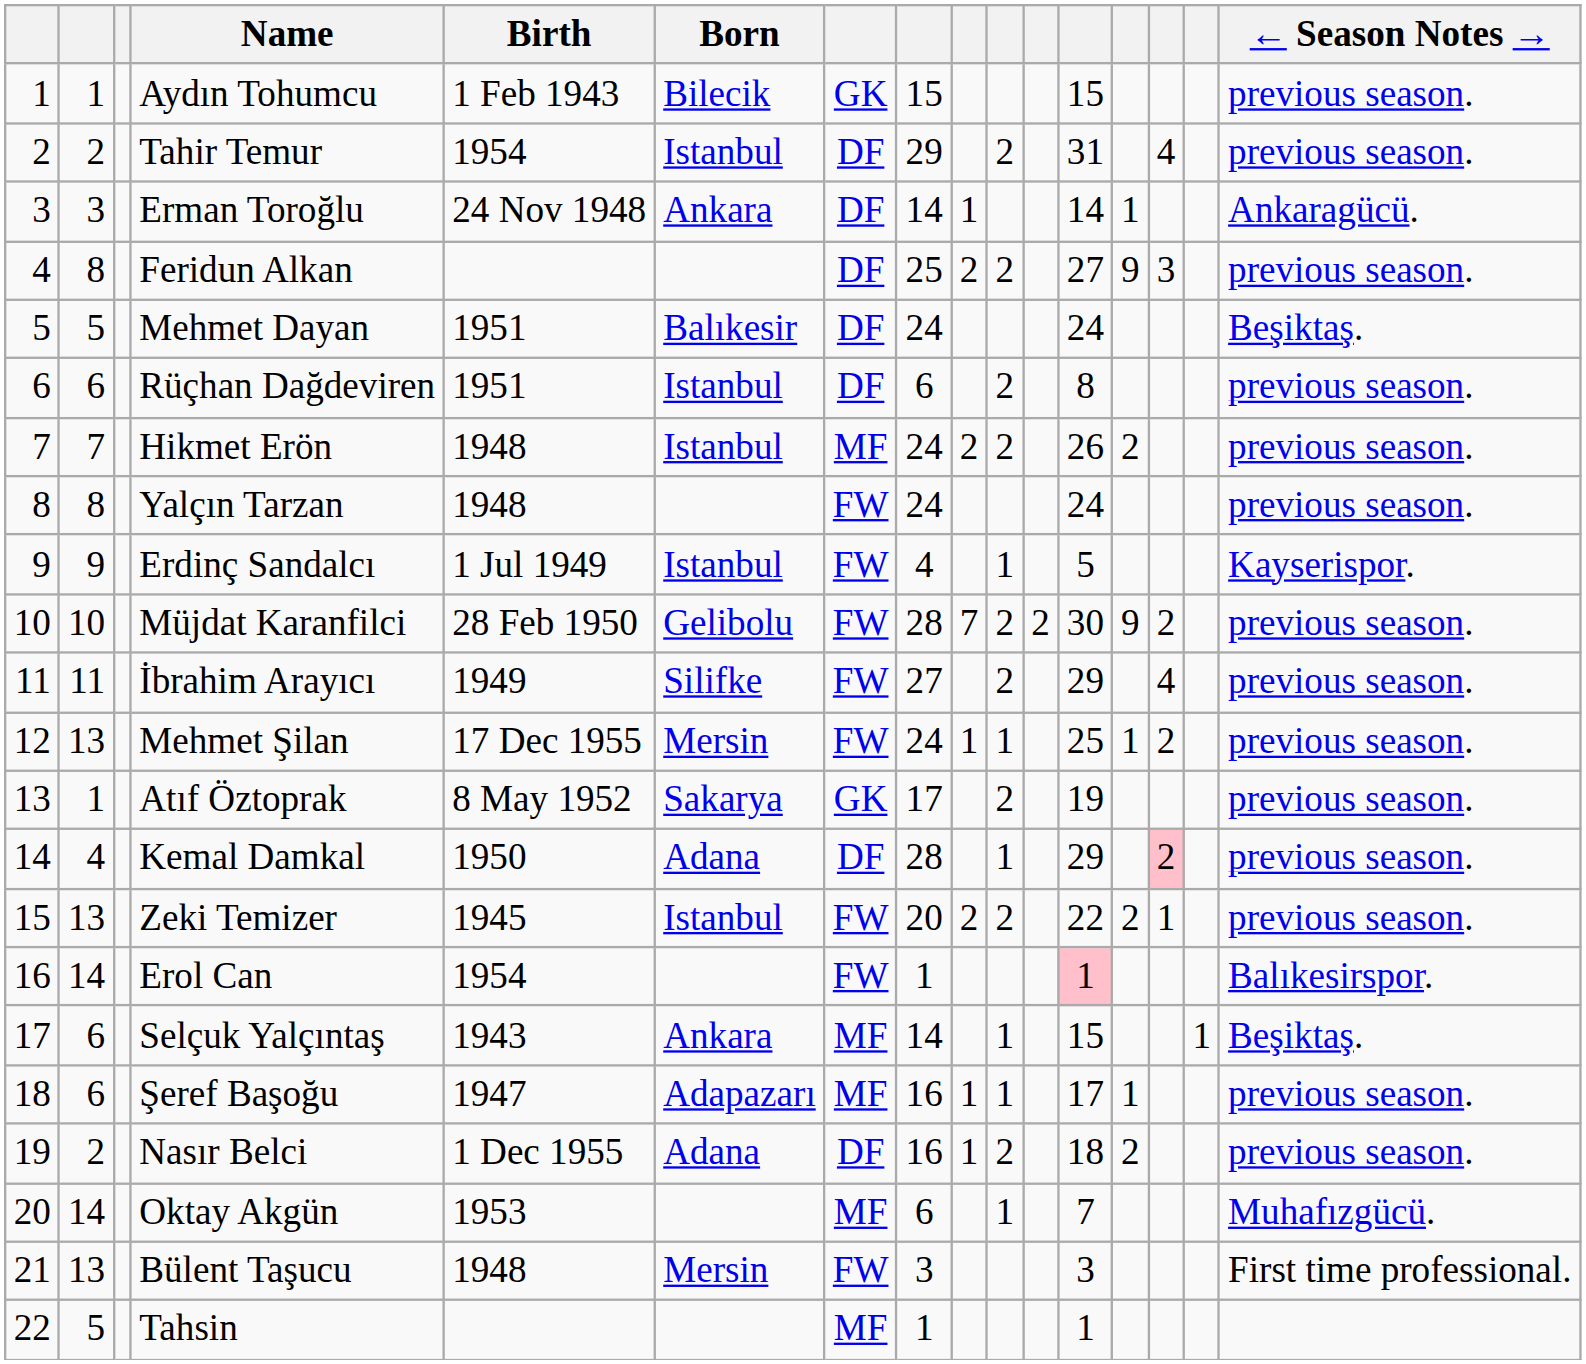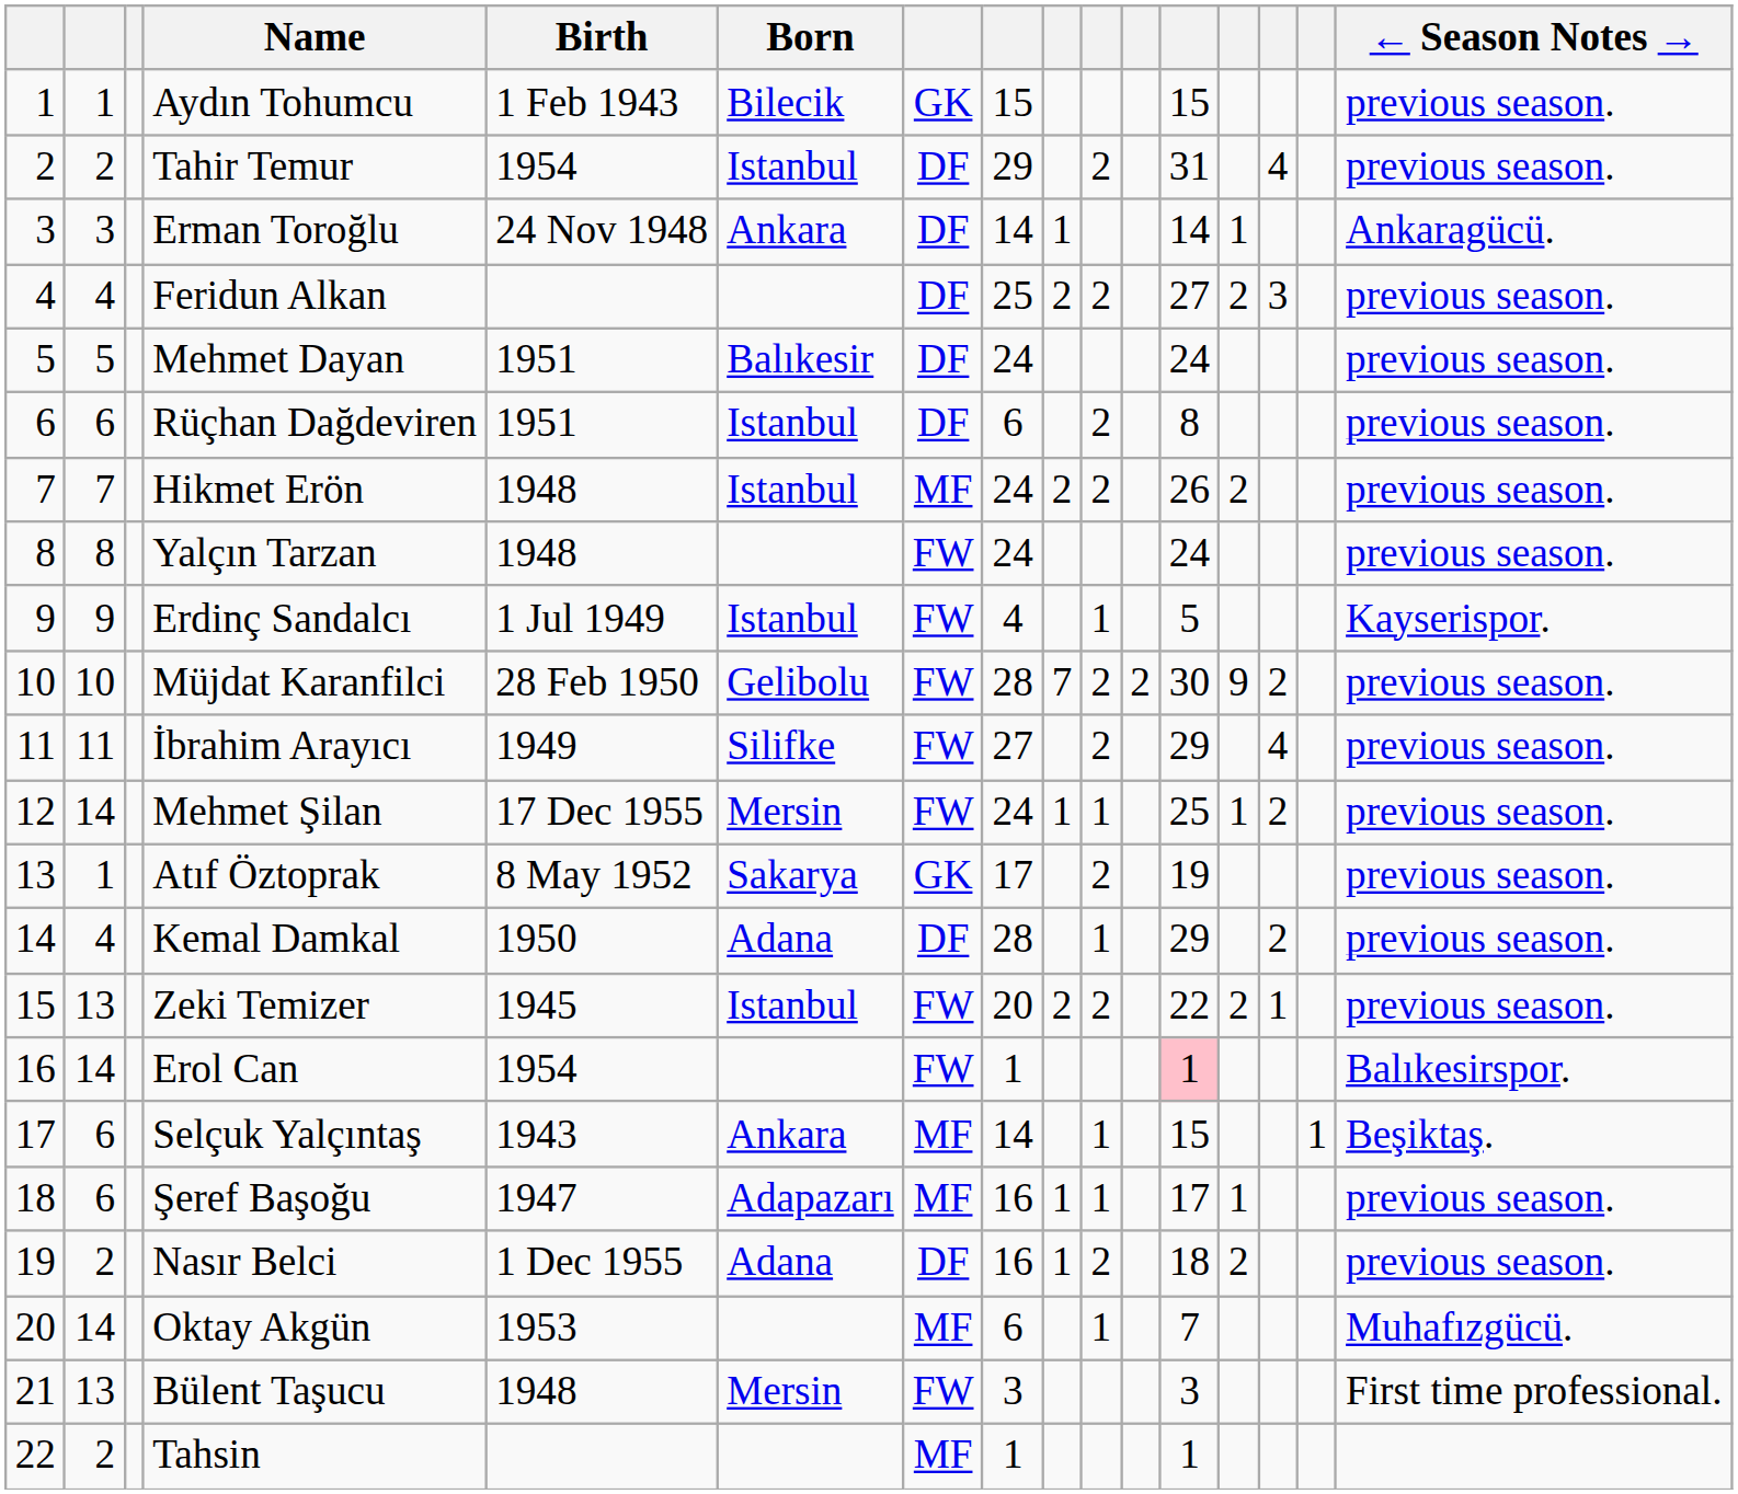 <table class="wikitable sortable">
 <tr>
 <th></th>
 <th></th>
 <th></th>
 <th>Name</th>
 <th>Birth</th>
 <th>Born</th>
 <th></th>
 <th></th>
 <th></th>
 <th></th>
 <th></th>
 <th></th>
 <th></th>
 <th></th>
 <th></th>
 <th><a href='#'>←</a> Season Notes <a href='#'>→</a></th>
 </tr>
 <tr>
 <td align="right">1</td>
 <td align="right">1</td>
 <td></td>
 <td>Aydın Tohumcu</td>
 <td>1 Feb 1943</td>
 <td><a href='#'>Bilecik</a></td>
 <td align="center"><a href='#'>GK</a></td>
 <td align="center">15</td>
 <td></td>
 <td></td>
 <td></td>
 <td align="center">15</td>
 <td></td>
 <td></td>
 <td></td>
 <td> <a href='#'>previous season</a>.</td>
 </tr>
 <tr>
 <td align="right">2</td>
 <td align="right">2</td>
 <td></td>
 <td>Tahir Temur</td>
 <td>1954</td>
 <td><a href='#'>Istanbul</a></td>
 <td align="center"><a href='#'>DF</a></td>
 <td align="center">29</td>
 <td></td>
 <td align="center">2</td>
 <td></td>
 <td align="center">31</td>
 <td></td>
 <td align="center">4</td>
 <td></td>
 <td> <a href='#'>previous season</a>.</td>
 </tr>
 <tr>
 <td align="right">3</td>
 <td align="right">3</td>
 <td></td>
 <td>Erman Toroğlu</td>
 <td>24 Nov 1948</td>
 <td><a href='#'>Ankara</a></td>
 <td align="center"><a href='#'>DF</a></td>
 <td align="center">14</td>
 <td align="center">1</td>
 <td></td>
 <td></td>
 <td align="center">14</td>
 <td align="center">1</td>
 <td></td>
 <td></td>
 <td> <a href='#'>Ankaragücü</a>.</td>
 </tr>
 <tr>
 <td align="right">4</td>
-<td align="right">8</td>
+<td align="right">4</td>
 <td></td>
 <td>Feridun Alkan</td>
 <td></td>
 <td></td>
 <td align="center"><a href='#'>DF</a></td>
 <td align="center">25</td>
 <td align="center">2</td>
 <td align="center">2</td>
 <td></td>
 <td align="center">27</td>
-<td align="center">9</td>
+<td align="center">2</td>
 <td align="center">3</td>
 <td></td>
 <td> <a href='#'>previous season</a>.</td>
 </tr>
 <tr>
 <td align="right">5</td>
 <td align="right">5</td>
 <td></td>
 <td>Mehmet Dayan</td>
 <td>1951</td>
 <td><a href='#'>Balıkesir</a></td>
 <td align="center"><a href='#'>DF</a></td>
 <td align="center">24</td>
 <td></td>
 <td></td>
 <td></td>
 <td align="center">24</td>
 <td></td>
 <td></td>
 <td></td>
-<td> <a href='#'>Beşiktaş</a>.</td>
+<td> <a href='#'>previous season</a>.</td>
 </tr>
 <tr>
 <td align="right">6</td>
 <td align="right">6</td>
 <td></td>
 <td>Rüçhan Dağdeviren</td>
 <td>1951</td>
 <td><a href='#'>Istanbul</a></td>
 <td align="center"><a href='#'>DF</a></td>
 <td align="center">6</td>
 <td></td>
 <td align="center">2</td>
 <td></td>
 <td align="center">8</td>
 <td></td>
 <td></td>
 <td></td>
 <td> <a href='#'>previous season</a>.</td>
 </tr>
 <tr>
 <td align="right">7</td>
 <td align="right">7</td>
 <td></td>
 <td>Hikmet Erön</td>
 <td>1948</td>
 <td><a href='#'>Istanbul</a></td>
 <td align="center"><a href='#'>MF</a></td>
 <td align="center">24</td>
 <td align="center">2</td>
 <td align="center">2</td>
 <td></td>
 <td align="center">26</td>
 <td align="center">2</td>
 <td></td>
 <td></td>
 <td> <a href='#'>previous season</a>.</td>
 </tr>
 <tr>
 <td align="right">8</td>
 <td align="right">8</td>
 <td></td>
 <td>Yalçın Tarzan</td>
 <td>1948</td>
 <td></td>
 <td align="center"><a href='#'>FW</a></td>
 <td align="center">24</td>
 <td></td>
 <td></td>
 <td></td>
 <td align="center">24</td>
 <td></td>
 <td></td>
 <td></td>
 <td> <a href='#'>previous season</a>.</td>
 </tr>
 <tr>
 <td align="right">9</td>
 <td align="right">9</td>
 <td></td>
 <td>Erdinç Sandalcı</td>
 <td>1 Jul 1949</td>
 <td><a href='#'>Istanbul</a></td>
 <td align="center"><a href='#'>FW</a></td>
 <td align="center">4</td>
 <td></td>
 <td align="center">1</td>
 <td></td>
 <td align="center">5</td>
 <td></td>
 <td></td>
 <td></td>
 <td> <a href='#'>Kayserispor</a>.</td>
 </tr>
 <tr>
 <td align="right">10</td>
 <td align="right">10</td>
 <td></td>
 <td>Müjdat Karanfilci</td>
 <td>28 Feb 1950</td>
 <td><a href='#'>Gelibolu</a></td>
 <td align="center"><a href='#'>FW</a></td>
 <td align="center">28</td>
 <td align="center">7</td>
 <td align="center">2</td>
 <td align="center">2</td>
 <td align="center">30</td>
 <td align="center">9</td>
 <td align="center">2</td>
 <td></td>
 <td> <a href='#'>previous season</a>.</td>
 </tr>
 <tr>
 <td align="right">11</td>
 <td align="right">11</td>
 <td></td>
 <td>İbrahim Arayıcı</td>
 <td>1949</td>
 <td><a href='#'>Silifke</a></td>
 <td align="center"><a href='#'>FW</a></td>
 <td align="center">27</td>
 <td></td>
 <td align="center">2</td>
 <td></td>
 <td align="center">29</td>
 <td></td>
 <td align="center">4</td>
 <td></td>
 <td> <a href='#'>previous season</a>.</td>
 </tr>
 <tr>
 <td align="right">12</td>
-<td align="right">13</td>
+<td align="right">14</td>
 <td></td>
 <td>Mehmet Şilan</td>
 <td>17 Dec 1955</td>
 <td><a href='#'>Mersin</a></td>
 <td align="center"><a href='#'>FW</a></td>
 <td align="center">24</td>
 <td align="center">1</td>
 <td align="center">1</td>
 <td></td>
 <td align="center">25</td>
 <td align="center">1</td>
 <td align="center">2</td>
 <td></td>
 <td> <a href='#'>previous season</a>.</td>
 </tr>
 <tr>
 <td align="right">13</td>
 <td align="right">1</td>
 <td></td>
 <td>Atıf Öztoprak</td>
 <td>8 May 1952</td>
 <td><a href='#'>Sakarya</a></td>
 <td align="center"><a href='#'>GK</a></td>
 <td align="center">17</td>
 <td></td>
 <td align="center">2</td>
 <td></td>
 <td align="center">19</td>
 <td></td>
 <td></td>
 <td></td>
 <td> <a href='#'>previous season</a>.</td>
 </tr>
 <tr>
 <td align="right">14</td>
 <td align="right">4</td>
 <td></td>
 <td>Kemal Damkal</td>
 <td>1950</td>
 <td><a href='#'>Adana</a></td>
 <td align="center"><a href='#'>DF</a></td>
 <td align="center">28</td>
 <td></td>
 <td align="center">1</td>
 <td></td>
 <td align="center">29</td>
 <td></td>
-<td align="center" style="background: pink;">2</td>
+<td align="center">2</td>
 <td></td>
 <td> <a href='#'>previous season</a>.</td>
 </tr>
 <tr>
 <td align="right">15</td>
 <td align="right">13</td>
 <td></td>
 <td>Zeki Temizer</td>
 <td>1945</td>
 <td><a href='#'>Istanbul</a></td>
 <td align="center"><a href='#'>FW</a></td>
 <td align="center">20</td>
 <td align="center">2</td>
 <td align="center">2</td>
 <td></td>
 <td align="center">22</td>
 <td align="center">2</td>
 <td align="center">1</td>
 <td></td>
 <td> <a href='#'>previous season</a>.</td>
 </tr>
 <tr>
 <td align="right">16</td>
 <td align="right">14</td>
 <td></td>
 <td>Erol Can</td>
 <td>1954</td>
 <td></td>
 <td align="center"><a href='#'>FW</a></td>
 <td align="center">1</td>
 <td></td>
 <td></td>
 <td></td>
 <td align="center" style="background: pink;">1</td>
 <td></td>
 <td></td>
 <td></td>
 <td> <a href='#'>Balıkesirspor</a>.</td>
 </tr>
 <tr>
 <td align="right">17</td>
 <td align="right">6</td>
 <td></td>
 <td>Selçuk Yalçıntaş</td>
 <td>1943</td>
 <td><a href='#'>Ankara</a></td>
 <td align="center"><a href='#'>MF</a></td>
 <td align="center">14</td>
 <td></td>
 <td align="center">1</td>
 <td></td>
 <td align="center">15</td>
 <td></td>
 <td></td>
 <td align="center">1</td>
 <td> <a href='#'>Beşiktaş</a>.</td>
 </tr>
 <tr>
 <td align="right">18</td>
 <td align="right">6</td>
 <td></td>
 <td>Şeref Başoğu</td>
 <td>1947</td>
 <td><a href='#'>Adapazarı</a></td>
 <td align="center"><a href='#'>MF</a></td>
 <td align="center">16</td>
 <td align="center">1</td>
 <td align="center">1</td>
 <td></td>
 <td align="center">17</td>
 <td align="center">1</td>
 <td></td>
 <td></td>
 <td> <a href='#'>previous season</a>.</td>
 </tr>
 <tr>
 <td align="right">19</td>
 <td align="right">2</td>
 <td></td>
 <td>Nasır Belci</td>
 <td>1 Dec 1955</td>
 <td><a href='#'>Adana</a></td>
 <td align="center"><a href='#'>DF</a></td>
 <td align="center">16</td>
 <td align="center">1</td>
 <td align="center">2</td>
 <td></td>
 <td align="center">18</td>
 <td align="center">2</td>
 <td></td>
 <td></td>
 <td> <a href='#'>previous season</a>.</td>
 </tr>
 <tr>
 <td align="right">20</td>
 <td align="right">14</td>
 <td></td>
 <td>Oktay Akgün</td>
 <td>1953</td>
 <td></td>
 <td align="center"><a href='#'>MF</a></td>
 <td align="center">6</td>
 <td></td>
 <td align="center">1</td>
 <td></td>
 <td align="center">7</td>
 <td></td>
 <td></td>
 <td></td>
 <td> <a href='#'>Muhafızgücü</a>.</td>
 </tr>
 <tr>
 <td align="right">21</td>
 <td align="right">13</td>
 <td></td>
 <td>Bülent Taşucu</td>
 <td>1948</td>
 <td><a href='#'>Mersin</a></td>
 <td align="center"><a href='#'>FW</a></td>
 <td align="center">3</td>
 <td></td>
 <td></td>
 <td></td>
 <td align="center">3</td>
 <td></td>
 <td></td>
 <td></td>
 <td>First time professional.</td>
 </tr>
 <tr>
 <td align="right">22</td>
-<td align="right">5</td>
+<td align="right">2</td>
 <td></td>
 <td>Tahsin</td>
 <td></td>
 <td></td>
 <td align="center"><a href='#'>MF</a></td>
 <td align="center">1</td>
 <td></td>
 <td></td>
 <td></td>
 <td align="center">1</td>
 <td></td>
 <td></td>
 <td></td>
 <td></td>
 </tr>
 </table>
